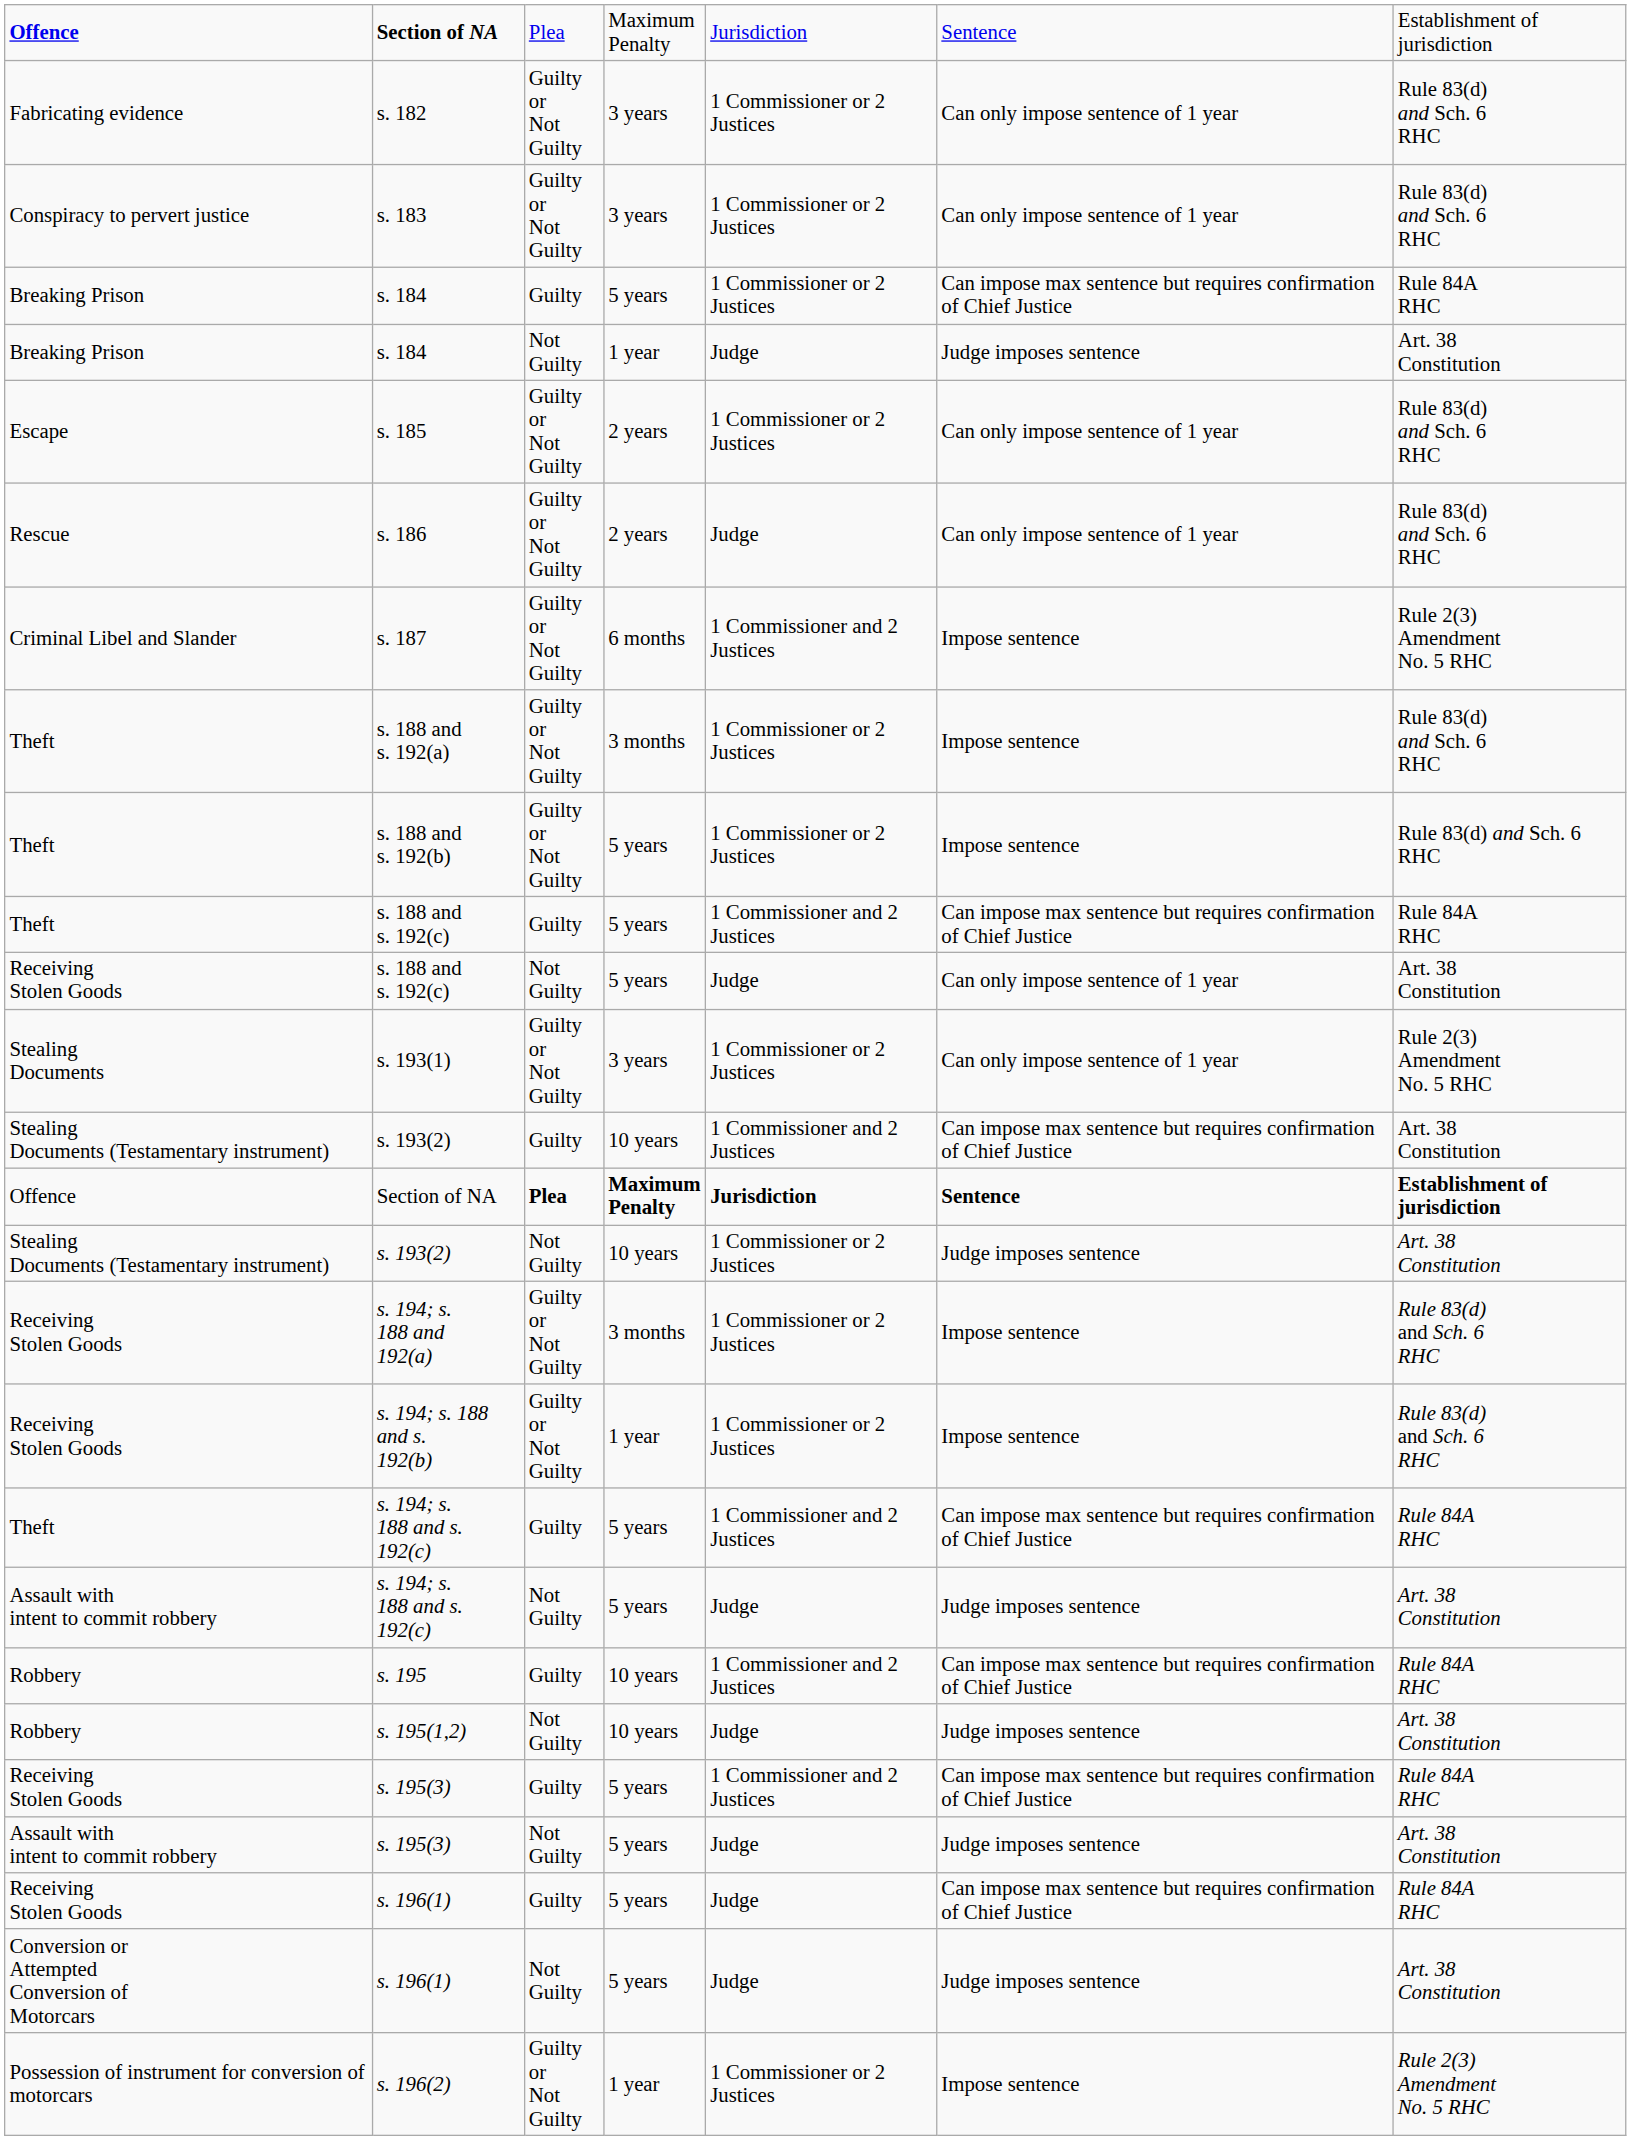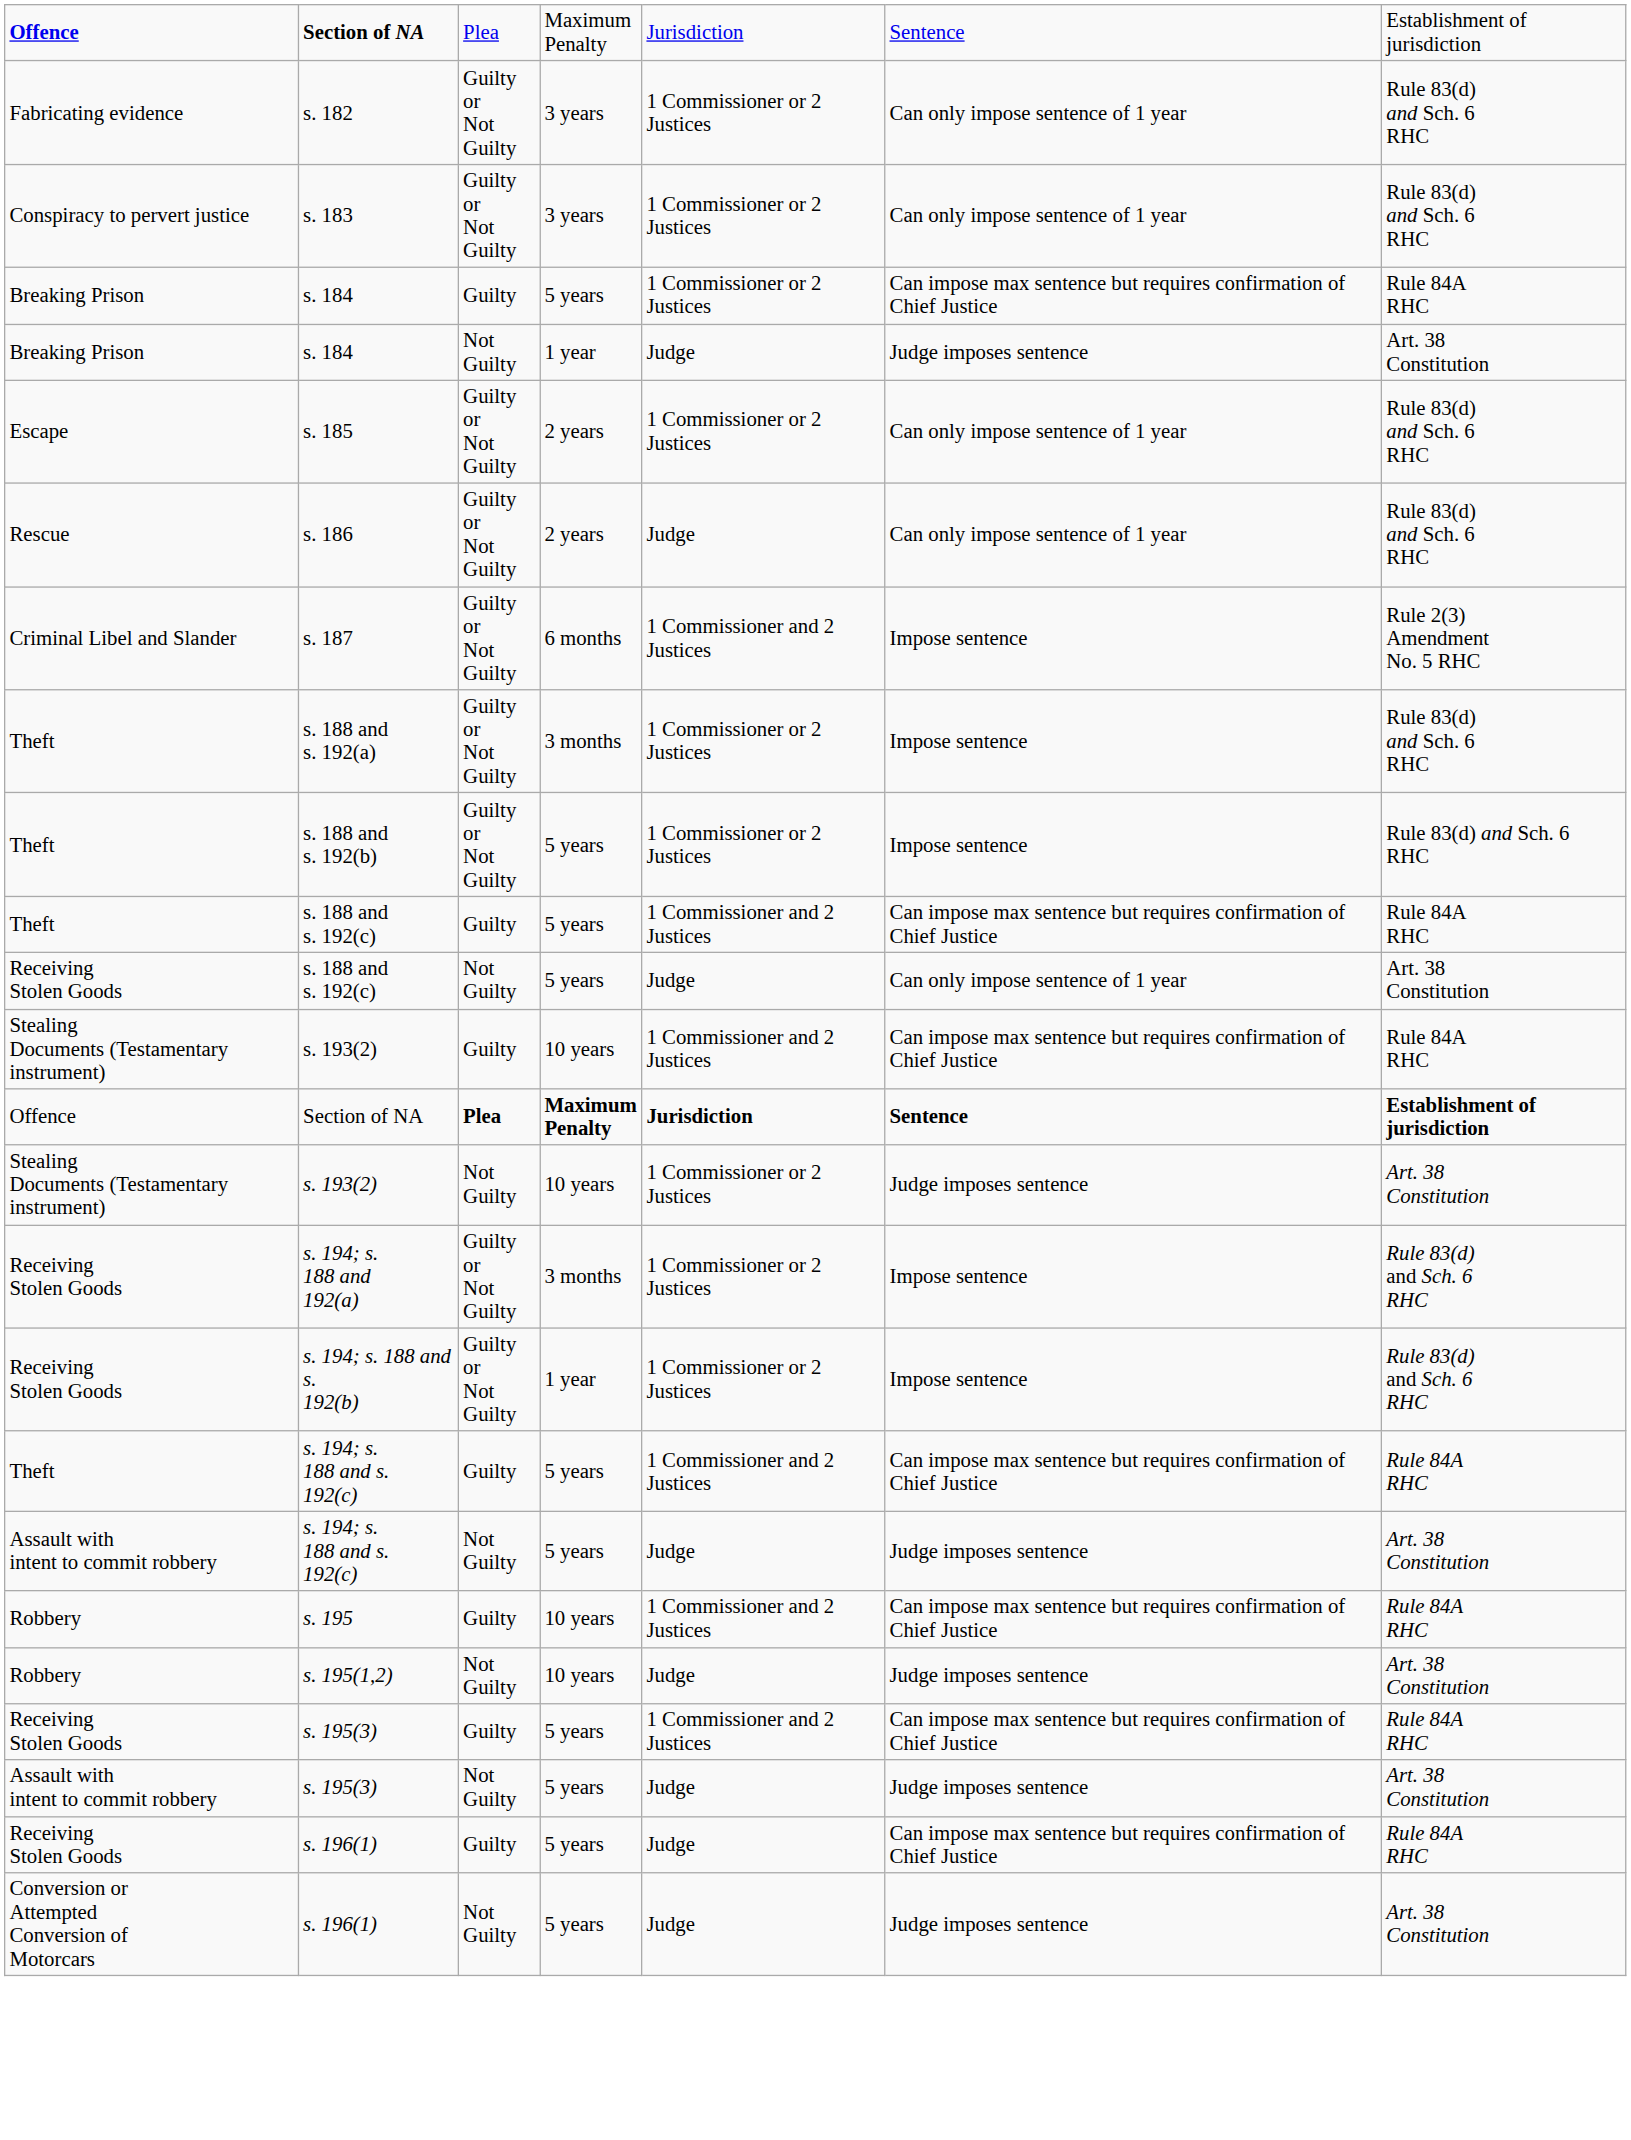 <table class="wikitable sortable mw-collapsible mw-collapsed">
 <tr>
 <td><strong><a href='#'>Offence</a></strong></td>
 <td><strong>Section of <em>NA<strong><em></td>
 <td></strong><a href='#'>Plea</a><strong></td>
 <td></strong>Maximum<strong><br></strong>Penalty<strong></td>
 <td></strong><a href='#'>Jurisdiction</a><strong></td>
 <td></strong><a href='#'>Sentence</a><strong></td>
 <td></strong>Establishment of jurisdiction<strong></td>
 </tr>
 <tr>
 <td>Fabricating evidence</td>
 <td></em>s. 182<em></td>
 <td>Guilty or<br>Not<br>Guilty</td>
 <td>3 years</td>
 <td>1 Commissioner or 2 Justices</td>
 <td>Can only impose sentence of 1 year</td>
 <td></em>Rule 83(d)<em><br>and </em>Sch. 6<em><br></em>RHC<em></td>
 </tr>
 <tr>
 <td>Conspiracy to pervert justice</td>
 <td></em>s. 183<em></td>
 <td>Guilty or<br>Not<br>Guilty</td>
 <td>3 years</td>
 <td>1 Commissioner or 2 Justices</td>
 <td>Can only impose sentence of 1 year</td>
 <td></em>Rule 83(d)<em><br>and </em>Sch. 6<em><br></em>RHC<em></td>
 </tr>
 <tr>
 <td>Breaking Prison</td>
 <td></em>s. 184<em></td>
 <td>Guilty</td>
 <td>5 years</td>
 <td>1 Commissioner or 2 Justices</td>
 <td>Can impose max sentence but requires confirmation of Chief Justice</td>
 <td></em>Rule 84A<em><br></em>RHC<em></td>
 </tr>
 <tr>
 <td>Breaking Prison</td>
 <td></em>s. 184 <em></td>
 <td>Not<br>Guilty</td>
 <td>1 year</td>
 <td>Judge</td>
 <td>Judge imposes sentence</td>
 <td></em>Art. 38<em><br></em>Constitution<em></td>
 </tr>
 <tr>
 <td>Escape</td>
 <td></em>s. 185<em></td>
 <td>Guilty or<br>Not<br>Guilty</td>
 <td>2 years</td>
 <td>1 Commissioner or 2 Justices</td>
 <td>Can only impose sentence of 1 year</td>
 <td></em>Rule 83(d)<em><br>and </em>Sch. 6<em><br></em>RHC<em></td>
 </tr>
 <tr>
 <td>Rescue</td>
 <td></em>s. 186<em></td>
 <td>Guilty or<br>Not<br>Guilty</td>
 <td>2 years</td>
 <td>Judge</td>
 <td>Can only impose sentence of 1 year</td>
 <td></em>Rule 83(d)<em><br>and </em>Sch. 6<em><br></em>RHC<em></td>
 </tr>
 <tr>
 <td>Criminal Libel and Slander</td>
 <td></em>s. 187<em></td>
 <td>Guilty or<br>Not<br>Guilty</td>
 <td>6 months</td>
 <td>1 Commissioner and 2 Justices</td>
 <td>Impose sentence</td>
 <td></em>Rule 2(3)<em><br></em>Amendment<em><br></em>No. 5 RHC<em></td>
 </tr>
 <tr>
 <td>Theft</td>
 <td></em>s. 188 and<em><br></em>s. 192(a)<em></td>
 <td>Guilty or<br>Not<br>Guilty</td>
 <td>3 months</td>
 <td>1 Commissioner or 2 Justices</td>
 <td>Impose sentence</td>
 <td></em>Rule 83(d)<em><br>and </em>Sch. 6<em><br></em>RHC<em></td>
 </tr>
 <tr>
 <td>Theft</td>
 <td></em>s. 188 and<em><br></em>s. 192(b)<em></td>
 <td>Guilty or<br>Not<br>Guilty</td>
 <td>5 years</td>
 <td>1 Commissioner or 2 Justices</td>
 <td>Impose sentence</td>
 <td></em>Rule 83(d)<em> and </em>Sch. 6<em><br></em>RHC<em></td>
 </tr>
 <tr>
 <td>Theft</td>
 <td></em>s. 188 and<em><br></em>s. 192(c)<em></td>
 <td>Guilty</td>
 <td>5 years</td>
 <td>1 Commissioner and 2 Justices</td>
 <td>Can impose max sentence but requires confirmation of Chief Justice</td>
 <td></em>Rule 84A<em><br></em>RHC<em></td>
 </tr>
 <tr>
 <td>Receiving<br>Stolen Goods</td>
 <td></em>s. 188 and<em><br></em>s. 192(c)<em></td>
 <td>Not<br>Guilty</td>
 <td>5 years</td>
 <td>Judge</td>
 <td>Can only impose sentence of 1 year</td>
 <td></em>Art. 38<em><br></em>Constitution<em></td>
 </tr>
 <tr>
-<td>Stealing<br>Documents</td>
-<td></em>s. 193(1)<em></td>
-<td>Guilty or<br>Not<br>Guilty</td>
-<td>3 years</td>
-<td>1 Commissioner or 2 Justices</td>
-<td>Can only impose sentence of 1 year</td>
-<td></em>Rule 2(3)<em><br></em>Amendment<em><br></em>No. 5 RHC<em></td>
-</tr>
-<tr>
 <td>Stealing<br>Documents (Testamentary instrument)</td>
 <td></em>s. 193(2)<em></td>
 <td>Guilty</td>
 <td>10 years</td>
 <td>1 Commissioner and 2 Justices</td>
 <td>Can impose max sentence but requires confirmation of Chief Justice</td>
-<td></em>Art. 38<em><br></em>Constitution<em></td>
+<td></em>Rule 84A<em><br></em>RHC<em></td>
 </tr>
 <tr>
 <td></strong>Offence<strong></td>
 <td></strong>Section of  </em>NA</em></strong></td>
 <td><strong>Plea</strong></td>
 <td><strong>Maximum</strong><br><strong>Penalty</strong></td>
 <td><strong>Jurisdiction</strong></td>
 <td><strong>Sentence</strong></td>
 <td><strong>Establishment of jurisdiction</strong></td>
 </tr>
 <tr>
 <td>Stealing<br>Documents (Testamentary instrument)</td>
 <td><em>s. 193(2)</em></td>
 <td>Not<br>Guilty</td>
 <td>10 years</td>
 <td>1 Commissioner or 2 Justices</td>
 <td>Judge imposes sentence</td>
 <td><em>Art. 38</em><br><em>Constitution</em></td>
 </tr>
 <tr>
 <td>Receiving<br>Stolen Goods</td>
 <td><em>s. 194; s.</em><br><em>188 and</em><br><em>192(a)</em></td>
 <td>Guilty or<br>Not<br>Guilty</td>
 <td>3 months</td>
 <td>1 Commissioner or 2 Justices</td>
 <td>Impose sentence</td>
 <td><em>Rule 83(d)</em><br>and <em>Sch. 6</em><br><em>RHC</em></td>
 </tr>
 <tr>
 <td>Receiving<br>Stolen Goods</td>
 <td><em>s. 194; s. 188 and s.</em><br><em>192(b)</em></td>
 <td>Guilty or<br>Not<br>Guilty</td>
 <td>1 year</td>
 <td>1 Commissioner or 2 Justices</td>
 <td>Impose sentence</td>
 <td><em>Rule 83(d)</em><br>and <em>Sch. 6</em><br><em>RHC</em></td>
 </tr>
 <tr>
 <td>Theft</td>
 <td><em>s. 194; s.</em><br><em>188 and s.</em><br><em>192(c)</em></td>
 <td>Guilty</td>
 <td>5 years</td>
 <td>1 Commissioner and 2 Justices</td>
 <td>Can impose max sentence but requires confirmation of Chief Justice</td>
 <td><em>Rule 84A</em><br><em>RHC</em></td>
 </tr>
 <tr>
 <td>Assault with<br>intent to commit robbery</td>
 <td><em>s. 194; s.</em><br><em>188 and s.</em><br><em>192(c)</em></td>
 <td>Not<br>Guilty</td>
 <td>5 years</td>
 <td>Judge</td>
 <td>Judge imposes sentence</td>
 <td><em>Art. 38</em><br><em>Constitution</em></td>
 </tr>
 <tr>
 <td>Robbery</td>
 <td><em>s. 195</em></td>
 <td>Guilty</td>
 <td>10 years</td>
 <td>1 Commissioner and 2 Justices</td>
 <td>Can impose max sentence but requires confirmation of Chief Justice</td>
 <td><em>Rule 84A</em><br><em>RHC</em></td>
 </tr>
 <tr>
 <td>Robbery</td>
 <td><em>s. 195(1,2) </em></td>
 <td>Not<br>Guilty</td>
 <td>10 years</td>
 <td>Judge</td>
 <td>Judge imposes sentence</td>
 <td><em>Art. 38</em><br><em>Constitution</em></td>
 </tr>
 <tr>
 <td>Receiving<br>Stolen Goods</td>
 <td><em>s. 195(3)</em></td>
 <td>Guilty</td>
 <td>5 years</td>
 <td>1 Commissioner and 2 Justices</td>
 <td>Can impose max sentence but requires confirmation of Chief Justice</td>
 <td><em>Rule 84A</em><br><em>RHC</em></td>
 </tr>
 <tr>
 <td>Assault with<br>intent to commit robbery</td>
 <td><em>s. 195(3)</em></td>
 <td>Not<br>Guilty</td>
 <td>5 years</td>
 <td>Judge</td>
 <td>Judge imposes sentence</td>
 <td><em>Art. 38</em><br><em>Constitution</em></td>
 </tr>
 <tr>
 <td>Receiving<br>Stolen Goods</td>
 <td><em>s. 196(1)</em></td>
 <td>Guilty</td>
 <td>5 years</td>
 <td>Judge</td>
 <td>Can impose max sentence but requires confirmation of Chief Justice</td>
 <td><em>Rule 84A</em><br><em>RHC</em></td>
 </tr>
 <tr>
 <td>Conversion or<br>Attempted<br>Conversion of<br>Motorcars</td>
 <td><em>s. 196(1)</em></td>
 <td>Not<br>Guilty</td>
 <td>5 years</td>
 <td>Judge</td>
 <td>Judge imposes sentence</td>
 <td><em>Art. 38</em><br><em>Constitution</em></td>
 </tr>
-<tr>
-<td>Possession of instrument for conversion of motorcars</td>
-<td><em>s. 196(2)</em></td>
-<td>Guilty or<br>Not<br>Guilty</td>
-<td>1 year</td>
-<td>1 Commissioner or 2 Justices</td>
-<td>Impose sentence</td>
-<td><em>Rule 2(3)</em><br><em>Amendment</em><br><em>No. 5 RHC</em></td>
-</tr>
 </table>
